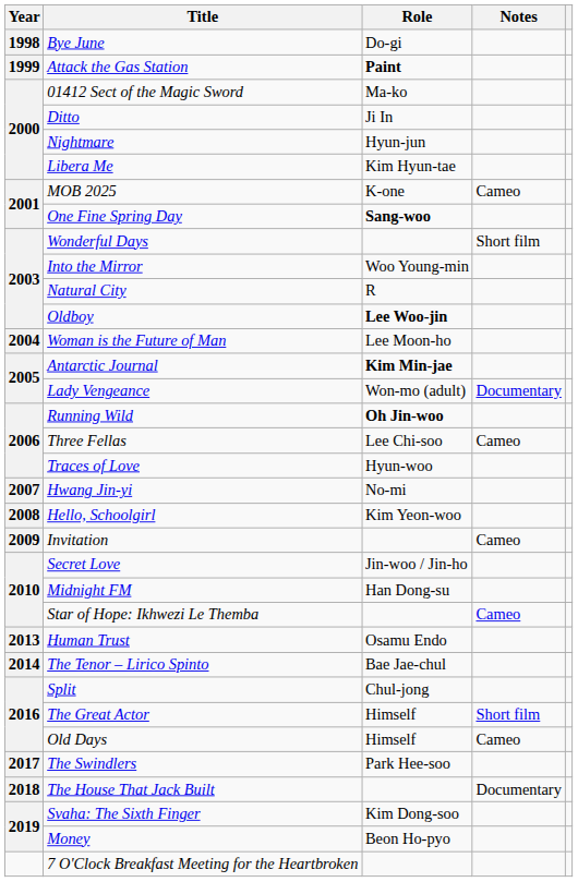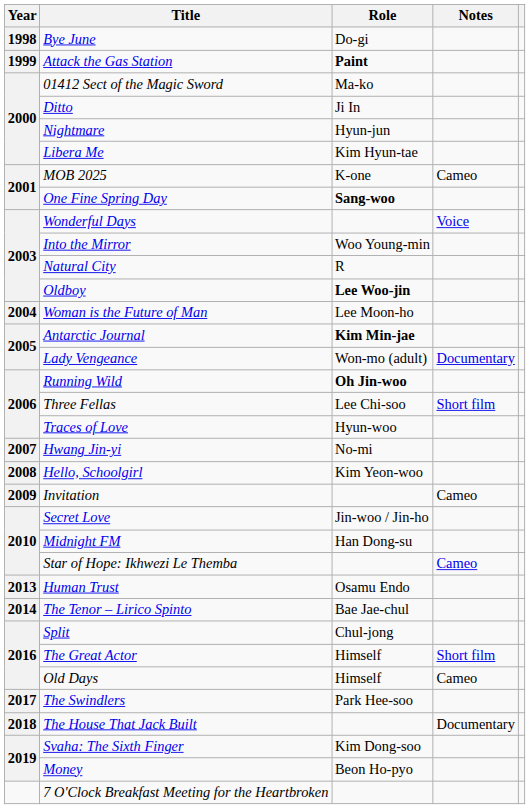 <table class="wikitable plainrowheaders sortable">
 <tr>
 <th scope="col">Year</th>
 <th scope="col">Title</th>
 <th scope="col">Role</th>
 <th scope="col" class="unsortable">Notes</th>
 <th scope="col" class="unsortable"></th>
 </tr>
 <tr>
 <th scope="row">1998</th>
 <td><em><a href='#'>Bye June</a></em></td>
 <td>Do-gi</td>
 <td></td>
 <td></td>
 </tr>
 <tr>
 <th scope="row">1999</th>
 <td><em><a href='#'>Attack the Gas Station</a></em></td>
 <td><strong>Paint</strong></td>
 <td></td>
 <td></td>
 </tr>
 <tr>
 <th scope="row" rowspan=4>2000</th>
 <td><em>01412 Sect of the Magic Sword</em></td>
 <td>Ma-ko</td>
 <td></td>
 <td></td>
 </tr>
 <tr>
 <td><em><a href='#'>Ditto</a></em></td>
 <td>Ji In</td>
 <td></td>
 <td></td>
 </tr>
 <tr>
 <td><em><a href='#'>Nightmare</a></em></td>
 <td>Hyun-jun</td>
 <td></td>
 <td></td>
 </tr>
 <tr>
 <td><em><a href='#'>Libera Me</a></em></td>
 <td>Kim Hyun-tae</td>
 <td></td>
 <td></td>
 </tr>
 <tr>
 <th scope="row" rowspan=2>2001</th>
 <td><em>MOB 2025</em></td>
 <td>K-one</td>
 <td>Cameo</td>
 <td></td>
 </tr>
 <tr>
 <td><em><a href='#'>One Fine Spring Day</a></em></td>
 <td><strong>Sang-woo</strong></td>
 <td></td>
 <td></td>
 </tr>
 <tr>
 <th scope="row" rowspan=4>2003</th>
 <td><em><a href='#'>Wonderful Days</a></em></td>
 <td></td>
-<td>Short film</td>
+<td><a href='#'>Voice</a></td>
 <td></td>
 </tr>
 <tr>
 <td><em><a href='#'>Into the Mirror</a></em></td>
 <td>Woo Young-min</td>
 <td></td>
 <td></td>
 </tr>
 <tr>
 <td><em><a href='#'>Natural City</a></em></td>
 <td>R</td>
 <td></td>
 <td></td>
 </tr>
 <tr>
 <td><em><a href='#'>Oldboy</a></em></td>
 <td><strong>Lee Woo-jin</strong></td>
 <td></td>
 <td></td>
 </tr>
 <tr>
 <th scope="row">2004</th>
 <td><em><a href='#'>Woman is the Future of Man</a></em></td>
 <td>Lee Moon-ho</td>
 <td></td>
 <td></td>
 </tr>
 <tr>
 <th scope="row" rowspan=2>2005</th>
 <td><em><a href='#'>Antarctic Journal</a></em></td>
 <td><strong>Kim Min-jae</strong></td>
 <td></td>
 <td></td>
 </tr>
 <tr>
 <td><em><a href='#'>Lady Vengeance</a></em></td>
 <td>Won-mo (adult)</td>
 <td><a href='#'>Documentary</a></td>
 <td></td>
 </tr>
 <tr>
 <th scope="row" rowspan=3>2006</th>
 <td><em><a href='#'>Running Wild</a></em></td>
 <td><strong>Oh Jin-woo</strong></td>
 <td></td>
 <td></td>
 </tr>
 <tr>
 <td><em>Three Fellas</em></td>
 <td>Lee Chi-soo</td>
-<td>Cameo</td>
+<td><a href='#'>Short film</a></td>
 <td></td>
 </tr>
 <tr>
 <td><em><a href='#'>Traces of Love</a></em></td>
 <td>Hyun-woo</td>
 <td></td>
 <td></td>
 </tr>
 <tr>
 <th scope="row">2007</th>
 <td><em><a href='#'>Hwang Jin-yi</a></em></td>
 <td>No-mi</td>
 <td></td>
 <td></td>
 </tr>
 <tr>
 <th scope="row">2008</th>
 <td><em><a href='#'>Hello, Schoolgirl</a></em></td>
 <td>Kim Yeon-woo</td>
 <td></td>
 <td></td>
 </tr>
 <tr>
 <th scope="row">2009</th>
 <td><em>Invitation</em></td>
 <td></td>
 <td>Cameo</td>
 <td></td>
 </tr>
 <tr>
 <th scope="row" rowspan=3>2010</th>
 <td><em><a href='#'>Secret Love</a></em></td>
 <td>Jin-woo / Jin-ho</td>
 <td></td>
 <td></td>
 </tr>
 <tr>
 <td><em><a href='#'>Midnight FM</a></em></td>
 <td>Han Dong-su</td>
 <td></td>
 <td></td>
 </tr>
 <tr>
 <td><em>Star of Hope: Ikhwezi Le Themba</em></td>
 <td></td>
 <td><a href='#'>Cameo</a></td>
 <td></td>
 </tr>
 <tr>
 <th scope="row">2013</th>
 <td><em><a href='#'>Human Trust</a></em></td>
 <td>Osamu Endo</td>
 <td></td>
 <td></td>
 </tr>
 <tr>
 <th scope="row">2014</th>
 <td><em><a href='#'>The Tenor – Lirico Spinto</a></em></td>
 <td>Bae Jae-chul</td>
 <td></td>
 <td></td>
 </tr>
 <tr>
 <th scope="row" rowspan=3>2016</th>
 <td><em><a href='#'>Split</a></em></td>
 <td>Chul-jong</td>
 <td></td>
 <td></td>
 </tr>
 <tr>
 <td><em><a href='#'>The Great Actor</a></em></td>
 <td>Himself</td>
 <td><a href='#'>Short film</a></td>
 <td></td>
 </tr>
 <tr>
 <td><em>Old Days</em></td>
 <td>Himself</td>
 <td>Cameo</td>
 <td></td>
 </tr>
 <tr>
 <th scope="row">2017</th>
 <td><em><a href='#'>The Swindlers</a></em></td>
 <td>Park Hee-soo</td>
 <td></td>
 <td></td>
 </tr>
 <tr>
 <th scope="row">2018</th>
 <td><em><a href='#'>The House That Jack Built</a></em></td>
 <td></td>
 <td>Documentary</td>
 <td></td>
 </tr>
 <tr>
 <th scope="row" rowspan=2>2019</th>
 <td><em><a href='#'>Svaha: The Sixth Finger</a></em></td>
 <td>Kim Dong-soo</td>
 <td></td>
 <td></td>
 </tr>
 <tr>
 <td><em><a href='#'>Money</a></em></td>
 <td>Beon Ho-pyo</td>
 <td></td>
 <td style="text-align:center"></td>
 </tr>
 <tr>
 <td></td>
 <td><em>7 O'Clock Breakfast Meeting for the Heartbroken</em></td>
 <td></td>
 <td></td>
 <td style="text-align:center"></td>
 </tr>
 </table>
